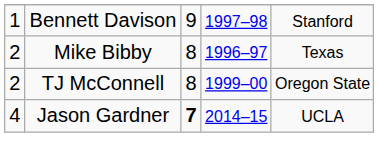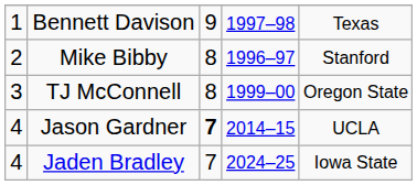 <table class="wikitable" style="text-align: center;">
 <tr>
 </tr>
 <tr>
 <td>1</td>
 <td>Bennett Davison</td>
 <td>9</td>
 <td style="font-size:80%;"><a href='#'>1997–98</a></td>
-<td style="font-size:80%;">Stanford</td>
+<td style="font-size:80%;">Texas</td>
 </tr>
 <tr>
 <td>2</td>
 <td>Mike Bibby</td>
 <td>8</td>
 <td style="font-size:80%;"><a href='#'>1996–97</a></td>
-<td style="font-size:80%;">Texas</td>
+<td style="font-size:80%;">Stanford</td>
 </tr>
 <tr>
-<td>2</td>
+<td>3</td>
 <td>TJ McConnell</td>
 <td>8</td>
 <td style="font-size:80%;"><a href='#'>1999–00</a></td>
 <td style="font-size:80%;">Oregon State</td>
 </tr>
 <tr>
 <td>4</td>
 <td>Jason Gardner</td>
 <td><strong>7</strong></td>
 <td style="font-size:80%;"><a href='#'>2014–15</a></td>
 <td style="font-size:80%;">UCLA</td>
 </tr>
+<tr>
+<td>4</td>
+<td><a href='#'>Jaden Bradley</a></td>
+<td>7</td>
+<td style="font-size:80%;"><a href='#'>2024–25</a></td>
+<td style="font-size:80%;">Iowa State</td>
+</tr>
 </table>
